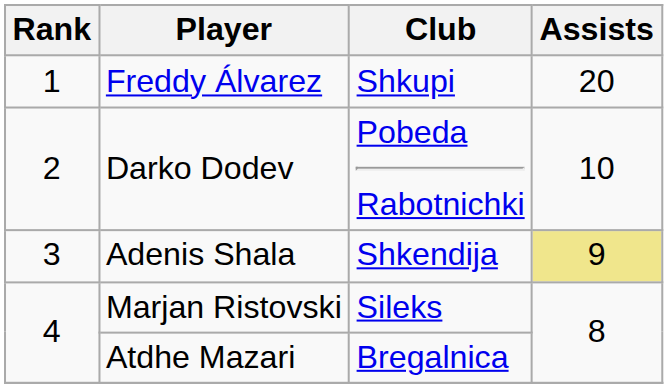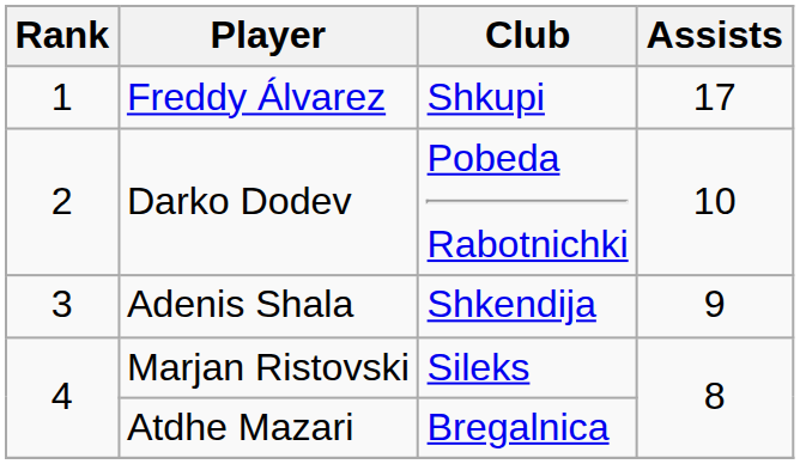 <table class="wikitable" style="text-align:center">
 <tr>
 <th>Rank</th>
 <th>Player</th>
 <th>Club</th>
 <th>Assists</th>
 </tr>
 <tr>
 <td>1</td>
 <td align="left"> <a href='#'>Freddy Álvarez</a></td>
 <td align="left"><a href='#'>Shkupi</a></td>
-<td>20</td>
+<td>17</td>
 </tr>
 <tr>
 <td>2</td>
 <td align="left"> Darko Dodev</td>
 <td align="left"><a href='#'>Pobeda</a><hr><a href='#'>Rabotnichki</a></td>
 <td>10</td>
 </tr>
 <tr>
 <td>3</td>
 <td align="left"> Adenis Shala</td>
 <td align="left"><a href='#'>Shkendija</a></td>
-<td style="background: khaki;">9</td>
+<td>9</td>
 </tr>
 <tr>
 <td rowspan="2">4</td>
 <td align="left"> Marjan Ristovski</td>
 <td align="left"><a href='#'>Sileks</a></td>
 <td rowspan="2">8</td>
 </tr>
 <tr>
 <td align="left"> Atdhe Mazari</td>
 <td align="left"><a href='#'>Bregalnica</a></td>
 </tr>
 <tr>
 </tr>
 </table>
